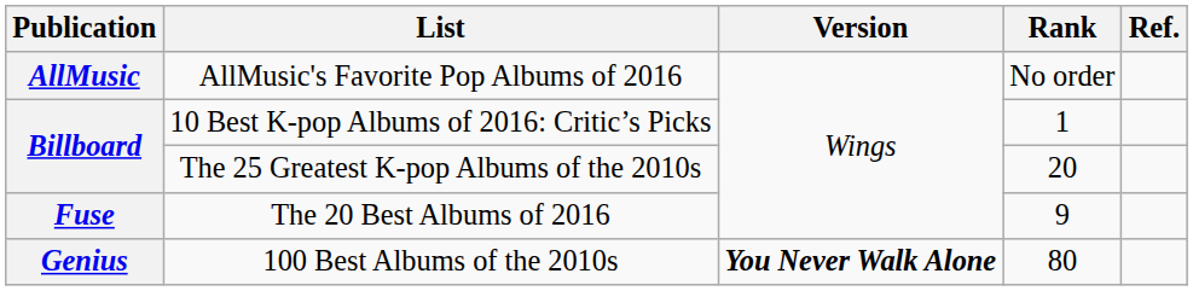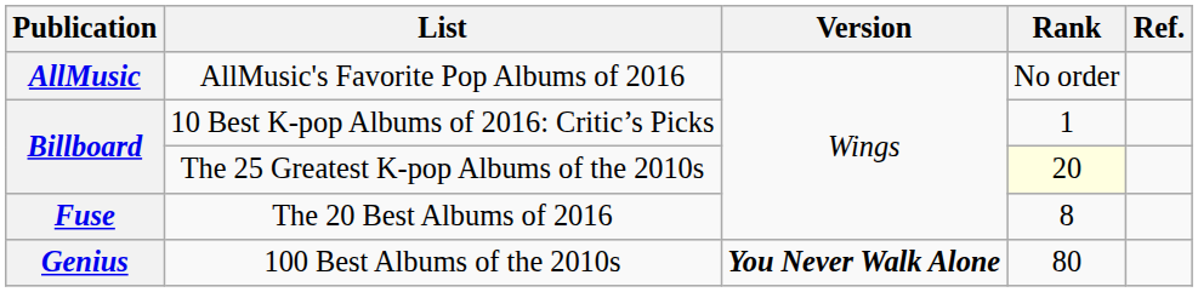 <table class="wikitable plainrowheaders" style="text-align:center">
 <tr>
 <th>Publication</th>
 <th>List</th>
 <th>Version</th>
 <th>Rank</th>
 <th>Ref.</th>
 </tr>
 <tr>
 <th scope="row"><em><a href='#'>AllMusic</a></em></th>
 <td>AllMusic's Favorite Pop Albums of 2016</td>
 <td rowspan="4"><em>Wings</em></td>
 <td>No order</td>
 <td></td>
 </tr>
 <tr>
 <th scope="row" rowspan="2"><em><a href='#'>Billboard</a></em></th>
 <td>10 Best K-pop Albums of 2016: Critic’s Picks</td>
 <td>1</td>
 <td></td>
 </tr>
 <tr>
 <td>The 25 Greatest K-pop Albums of the 2010s</td>
-<td>20</td>
+<td style="background: lightyellow;">20</td>
 <td></td>
 </tr>
 <tr>
 <th scope="row"><em><a href='#'>Fuse</a></em></th>
 <td>The 20 Best Albums of 2016</td>
-<td>9</td>
+<td>8</td>
 <td></td>
 </tr>
 <tr>
 <th scope="row"><em><a href='#'>Genius</a></em></th>
 <td>100 Best Albums of the 2010s</td>
 <td><strong><em>You Never Walk Alone</em></strong></td>
 <td>80</td>
 <td></td>
 </tr>
 </table>
